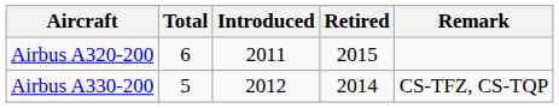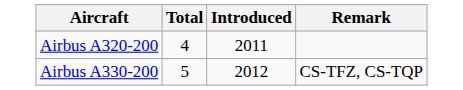 <table class="wikitable" style="margin:auto;text-align:center">
 <tr>
 <th>Aircraft</th>
 <th>Total</th>
 <th>Introduced</th>
-<th>Retired</th>
 <th>Remark</th>
 </tr>
 <tr>
 <td><a href='#'>Airbus A320-200</a></td>
-<td>6</td>
+<td>4</td>
 <td>2011</td>
-<td>2015</td>
 <td></td>
 </tr>
 <tr>
 <td><a href='#'>Airbus A330-200</a></td>
 <td>5</td>
 <td>2012</td>
-<td>2014</td>
 <td>CS-TFZ, CS-TQP</td>
 </tr>
 </table>
